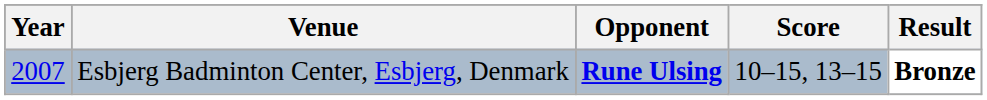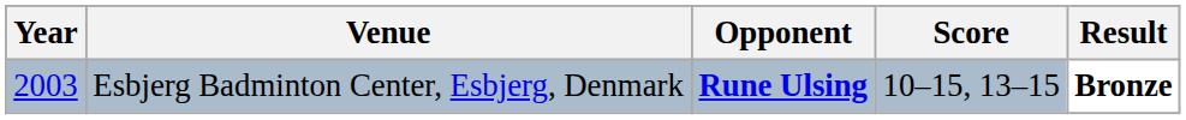 <table class="sortable wikitable" style="font-size: 90%;">
 <tr>
 <th>Year</th>
 <th>Venue</th>
 <th>Opponent</th>
 <th>Score</th>
 <th>Result</th>
 </tr>
 <tr style="background:#AABBCC">
-<td align="center"><a href='#'>2007</a></td>
+<td align="center"><a href='#'>2003</a></td>
 <td align="left">Esbjerg Badminton Center, <a href='#'>Esbjerg</a>, Denmark</td>
 <td align="left"><strong> <a href='#'>Rune Ulsing</a></strong></td>
 <td align="left">10–15, 13–15</td>
 <td style="text-align:left; background:white"> <strong>Bronze</strong></td>
 </tr>
 </table>
